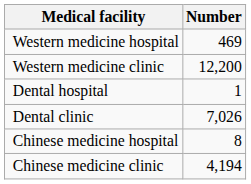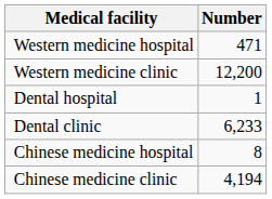 <table class="wikitable">
 <tr>
 <th>Medical facility</th>
 <th>Number</th>
 </tr>
 <tr>
 <td style="padding-left:0.5em;">Western medicine hospital</td>
-<td style="width:50px;text-align:right;">469</td>
+<td style="width:50px;text-align:right;">471</td>
 </tr>
 <tr>
 <td style="padding-left:0.5em;">Western medicine clinic</td>
 <td align="right">12,200</td>
 </tr>
 <tr>
 <td style="padding-left:0.5em;">Dental hospital</td>
 <td align="right">1</td>
 </tr>
 <tr>
 <td style="padding-left:0.5em;">Dental clinic</td>
-<td align="right">7,026</td>
+<td align="right">6,233</td>
 </tr>
 <tr>
 <td style="padding-left:0.5em;">Chinese medicine hospital</td>
 <td align="right">8</td>
 </tr>
 <tr>
 <td style="padding-left:0.5em;">Chinese medicine clinic</td>
 <td align="right">4,194</td>
 </tr>
 </table>
